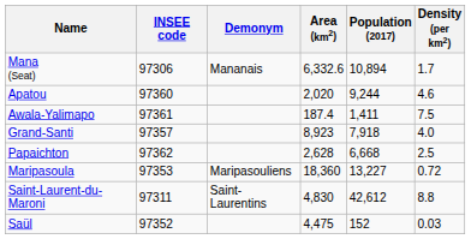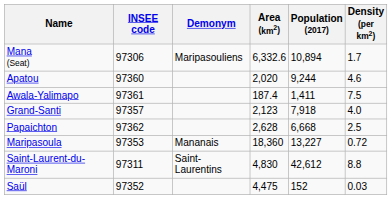 <table class="wikitable sortable">
 <tr>
 <th>Name</th>
 <th><a href='#'>INSEE code</a></th>
 <th><a href='#'>Demonym</a></th>
 <th>Area<br><small>(<abbr>km<sup>2</sup></abbr>)</small></th>
 <th>Population<br><small>(2017)</small></th>
 <th>Density<br><small>(per <abbr>km<sup>2</sup></abbr>)</small></th>
 </tr>
 <tr>
 <td><a href='#'>Mana</a><br><small>(Seat)</small></td>
 <td>97306</td>
-<td>Mananais</td>
+<td>Maripasouliens</td>
 <td>6,332.6</td>
 <td>10,894</td>
 <td>1.7</td>
 </tr>
 <tr>
 <td><a href='#'>Apatou</a></td>
 <td>97360</td>
 <td></td>
 <td>2,020</td>
 <td>9,244</td>
 <td>4.6</td>
 </tr>
 <tr>
 <td><a href='#'>Awala-Yalimapo</a></td>
 <td>97361</td>
 <td></td>
 <td>187.4</td>
 <td>1,411</td>
 <td>7.5</td>
 </tr>
 <tr>
 <td><a href='#'>Grand-Santi</a></td>
 <td>97357</td>
 <td></td>
-<td>8,923</td>
+<td>2,123</td>
 <td>7,918</td>
 <td>4.0</td>
 </tr>
 <tr>
 <td><a href='#'>Papaichton</a></td>
 <td>97362</td>
 <td></td>
 <td>2,628</td>
 <td>6,668</td>
 <td>2.5</td>
 </tr>
 <tr>
 <td><a href='#'>Maripasoula</a></td>
 <td>97353</td>
-<td>Maripasouliens</td>
+<td>Mananais</td>
 <td>18,360</td>
 <td>13,227</td>
 <td>0.72</td>
 </tr>
 <tr>
 <td><a href='#'>Saint-Laurent-du-Maroni</a></td>
 <td>97311</td>
 <td>Saint-Laurentins</td>
 <td>4,830</td>
 <td>42,612</td>
 <td>8.8</td>
 </tr>
 <tr>
 <td><a href='#'>Saül</a></td>
 <td>97352</td>
 <td></td>
 <td>4,475</td>
 <td>152</td>
 <td>0.03</td>
 </tr>
 </table>
